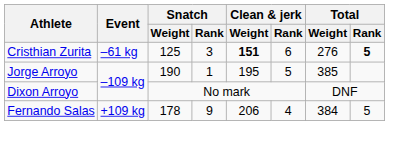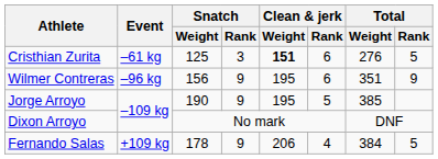 <table class=wikitable style=font-size:90%;text-align:center>
 <tr>
 <th rowspan=2>Athlete</th>
 <th rowspan=2>Event</th>
 <th colspan=2>Snatch</th>
 <th colspan=2>Clean & jerk</th>
 <th colspan=2>Total</th>
 </tr>
 <tr style=font-size:95%>
 <th>Weight</th>
 <th>Rank</th>
 <th>Weight</th>
 <th>Rank</th>
 <th>Weight</th>
 <th>Rank</th>
 </tr>
 <tr>
 <td style="text-align:left"><a href='#'>Cristhian Zurita</a></td>
 <td style="text-align:left"><a href='#'>–61 kg</a></td>
 <td>125</td>
 <td>3</td>
 <td><strong>151</strong></td>
 <td>6</td>
 <td>276</td>
-<td><strong>5</strong></td>
+<td>5</td>
+</tr>
+<tr align=center>
+<td style="text-align:left"><a href='#'>Wilmer Contreras</a></td>
+<td style="text-align:left"><a href='#'>–96 kg</a></td>
+<td>156</td>
+<td>9</td>
+<td>195</td>
+<td>6</td>
+<td>351</td>
+<td>9</td>
 </tr>
 <tr align=center>
 <td style="text-align:left"><a href='#'>Jorge Arroyo</a></td>
 <td style="text-align:left" rowspan=2><a href='#'>–109 kg</a></td>
 <td>190</td>
-<td>1</td>
+<td>9</td>
 <td>195</td>
 <td>5</td>
 <td>385</td>
 <td></td>
 </tr>
 <tr align=center>
 <td style="text-align:left"><a href='#'>Dixon Arroyo</a></td>
 <td colspan=4>No mark</td>
 <td colspan=2>DNF</td>
 </tr>
 <tr align=center>
 <td style="text-align:left"><a href='#'>Fernando Salas</a></td>
 <td style="text-align:left"><a href='#'>+109 kg</a></td>
 <td>178</td>
 <td>9</td>
 <td>206</td>
 <td>4</td>
 <td>384</td>
 <td>5</td>
 </tr>
 </table>
